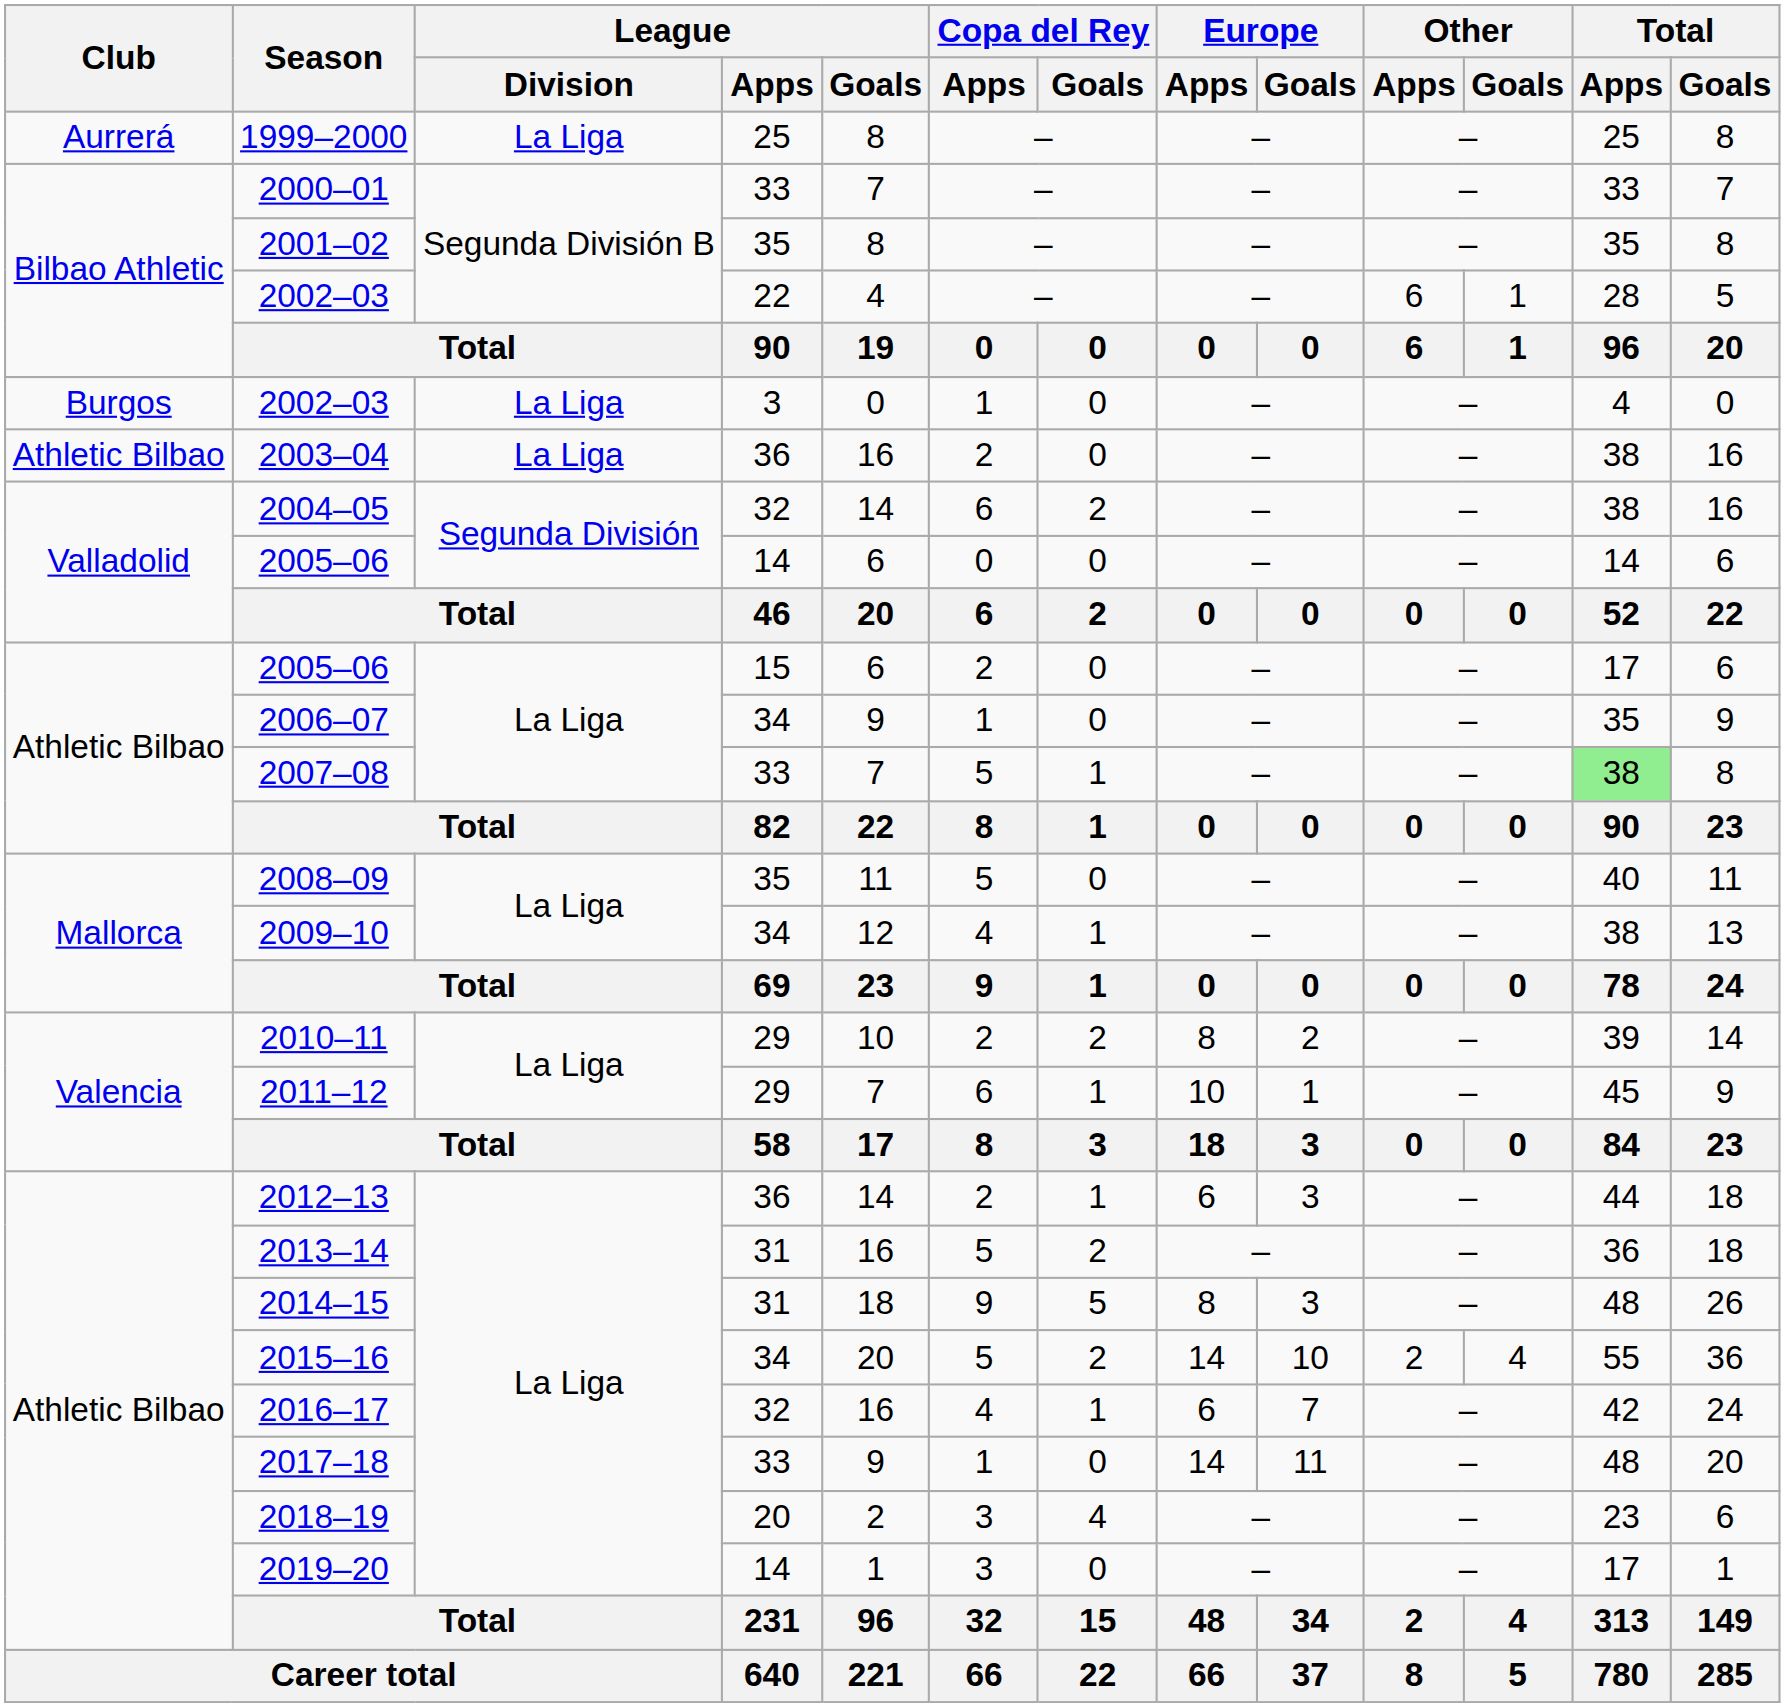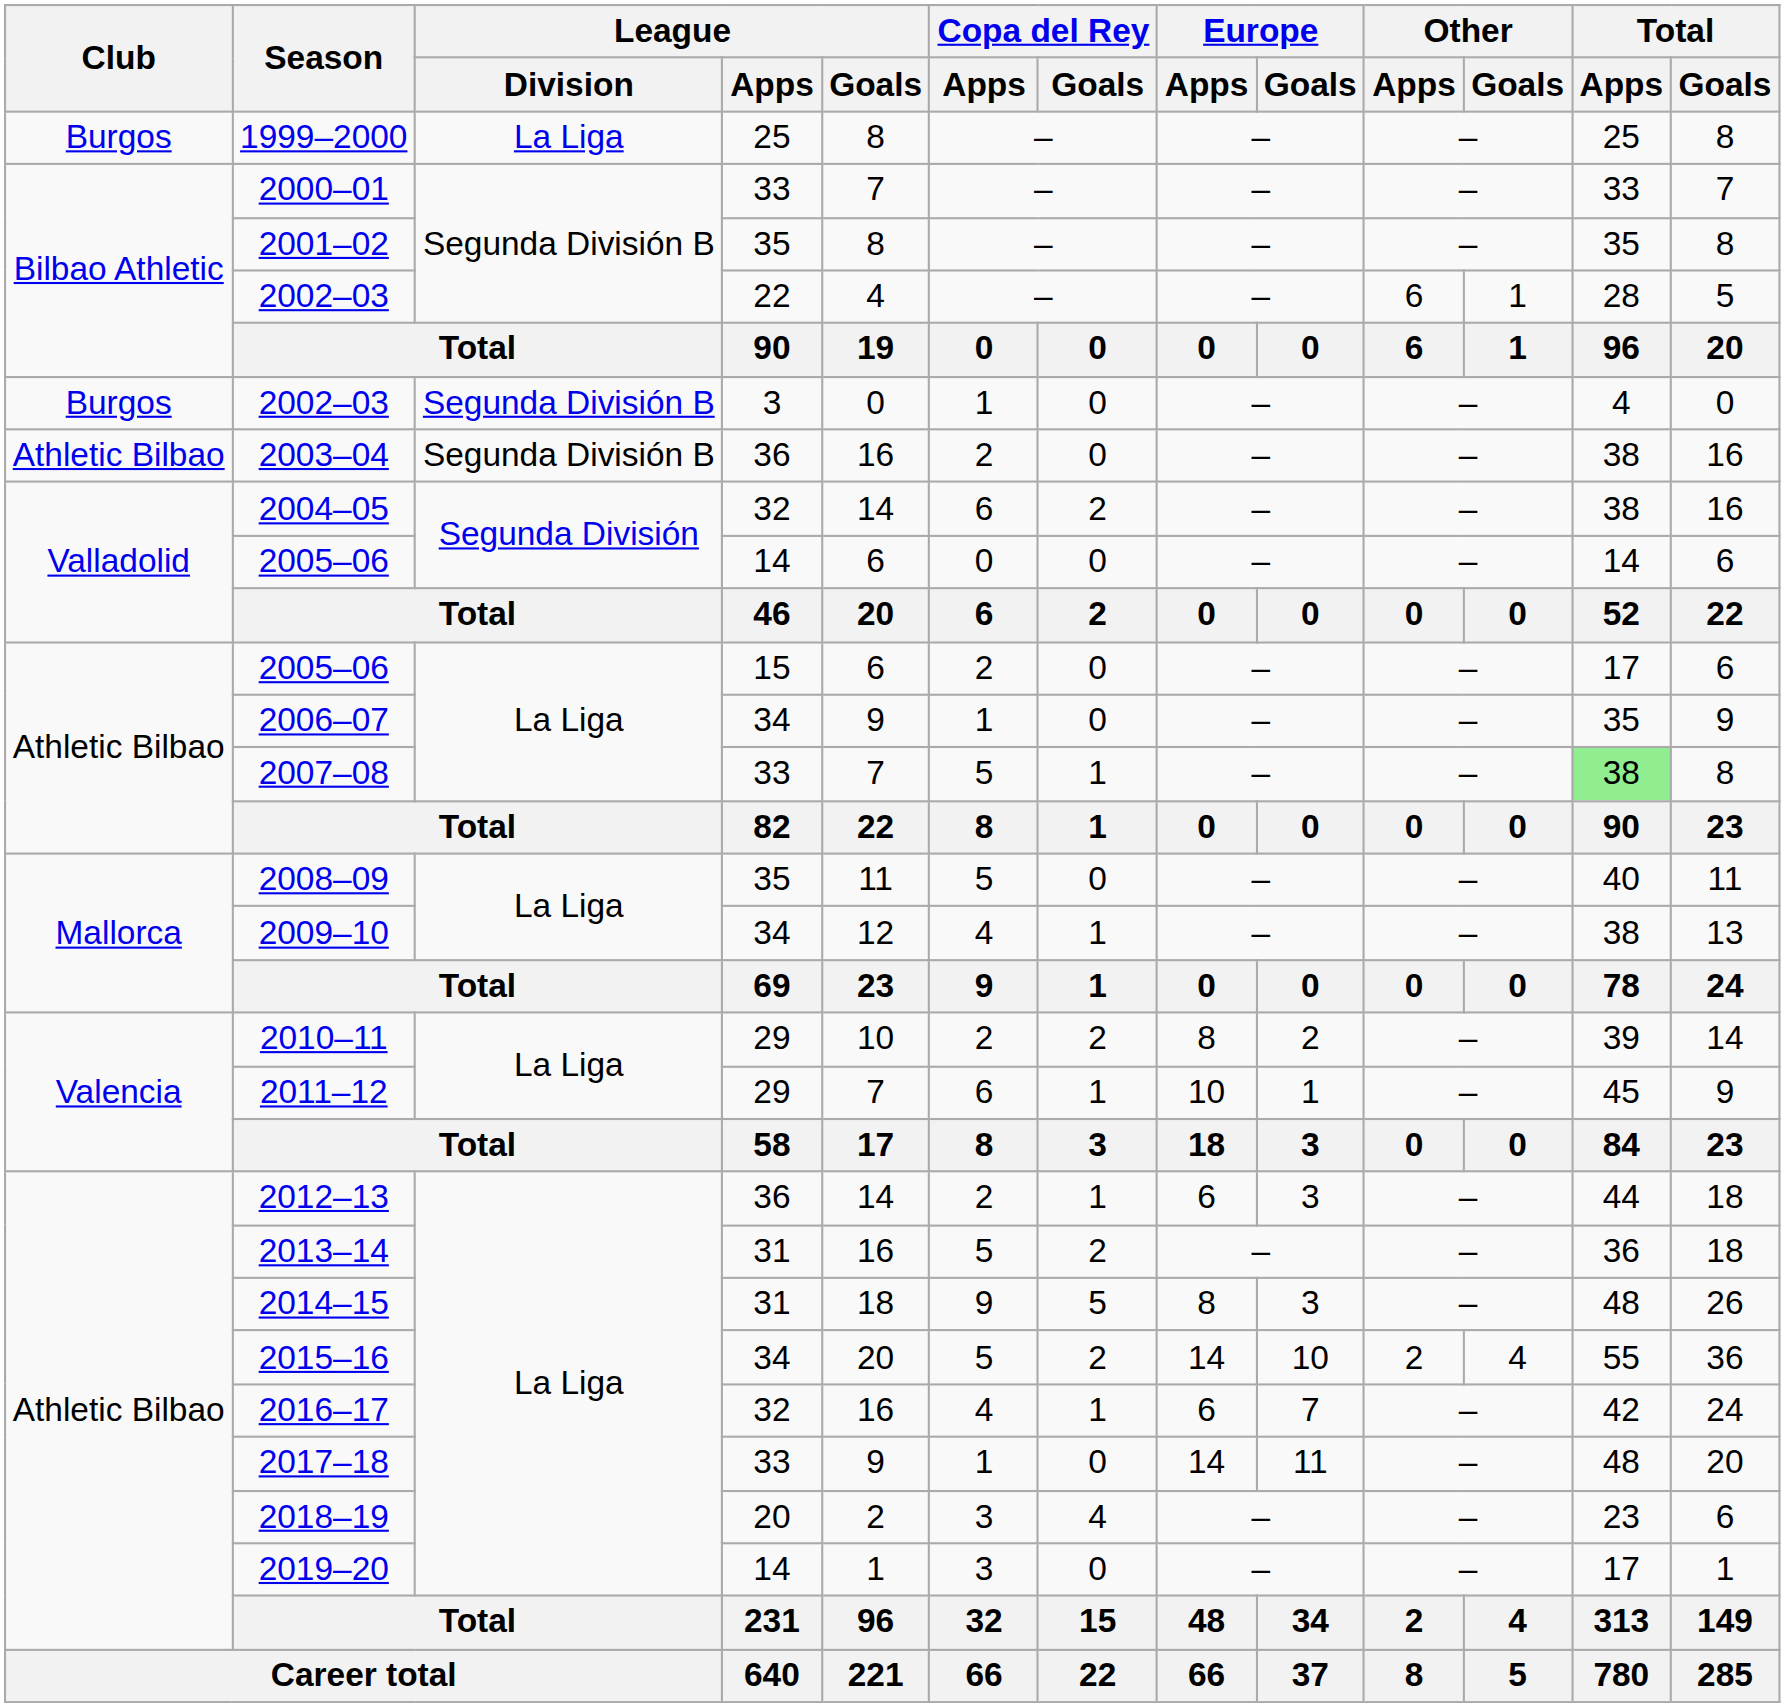 <table class="wikitable" style="text-align:center">
 <tr>
 <th rowspan="2">Club</th>
 <th rowspan="2">Season</th>
 <th colspan="3">League</th>
 <th colspan="2"><a href='#'>Copa del Rey</a></th>
 <th colspan="2"><a href='#'>Europe</a></th>
 <th colspan="2">Other</th>
 <th colspan="2">Total</th>
 </tr>
 <tr>
 <th>Division</th>
 <th>Apps</th>
 <th>Goals</th>
 <th>Apps</th>
 <th>Goals</th>
 <th>Apps</th>
 <th>Goals</th>
 <th>Apps</th>
 <th>Goals</th>
 <th>Apps</th>
 <th>Goals</th>
 </tr>
 <tr>
-<td><a href='#'>Aurrerá</a></td>
+<td><a href='#'>Burgos</a></td>
 <td><a href='#'>1999–2000</a></td>
 <td><a href='#'>La Liga</a></td>
 <td>25</td>
 <td>8</td>
 <td colspan="2">–</td>
 <td colspan="2">–</td>
 <td colspan="2">–</td>
 <td>25</td>
 <td>8</td>
 </tr>
 <tr>
 <td rowspan="4"><a href='#'>Bilbao Athletic</a></td>
 <td><a href='#'>2000–01</a></td>
 <td rowspan="3">Segunda División B</td>
 <td>33</td>
 <td>7</td>
 <td colspan="2">–</td>
 <td colspan="2">–</td>
 <td colspan="2">–</td>
 <td>33</td>
 <td>7</td>
 </tr>
 <tr>
 <td><a href='#'>2001–02</a></td>
 <td>35</td>
 <td>8</td>
 <td colspan="2">–</td>
 <td colspan="2">–</td>
 <td colspan="2">–</td>
 <td>35</td>
 <td>8</td>
 </tr>
 <tr>
 <td><a href='#'>2002–03</a></td>
 <td>22</td>
 <td>4</td>
 <td colspan="2">–</td>
 <td colspan="2">–</td>
 <td>6</td>
 <td>1</td>
 <td>28</td>
 <td>5</td>
 </tr>
 <tr>
 <th colspan="2">Total</th>
 <th>90</th>
 <th>19</th>
 <th>0</th>
 <th>0</th>
 <th>0</th>
 <th>0</th>
 <th>6</th>
 <th>1</th>
 <th>96</th>
 <th>20</th>
 </tr>
 <tr>
 <td><a href='#'>Burgos</a></td>
 <td><a href='#'>2002–03</a></td>
-<td><a href='#'>La Liga</a></td>
+<td><a href='#'>Segunda División B</a></td>
 <td>3</td>
 <td>0</td>
 <td>1</td>
 <td>0</td>
 <td colspan="2">–</td>
 <td colspan="2">–</td>
 <td>4</td>
 <td>0</td>
 </tr>
 <tr>
 <td><a href='#'>Athletic Bilbao</a></td>
 <td><a href='#'>2003–04</a></td>
-<td><a href='#'>La Liga</a></td>
+<td>Segunda División B</td>
 <td>36</td>
 <td>16</td>
 <td>2</td>
 <td>0</td>
 <td colspan="2">–</td>
 <td colspan="2">–</td>
 <td>38</td>
 <td>16</td>
 </tr>
 <tr>
 <td rowspan="3"><a href='#'>Valladolid</a></td>
 <td><a href='#'>2004–05</a></td>
 <td rowspan="2"><a href='#'>Segunda División</a></td>
 <td>32</td>
 <td>14</td>
 <td>6</td>
 <td>2</td>
 <td colspan="2">–</td>
 <td colspan="2">–</td>
 <td>38</td>
 <td>16</td>
 </tr>
 <tr>
 <td><a href='#'>2005–06</a></td>
 <td>14</td>
 <td>6</td>
 <td>0</td>
 <td>0</td>
 <td colspan="2">–</td>
 <td colspan="2">–</td>
 <td>14</td>
 <td>6</td>
 </tr>
 <tr>
 <th colspan="2">Total</th>
 <th>46</th>
 <th>20</th>
 <th>6</th>
 <th>2</th>
 <th>0</th>
 <th>0</th>
 <th>0</th>
 <th>0</th>
 <th>52</th>
 <th>22</th>
 </tr>
 <tr>
 <td rowspan="4">Athletic Bilbao</td>
 <td><a href='#'>2005–06</a></td>
 <td rowspan="3">La Liga</td>
 <td>15</td>
 <td>6</td>
 <td>2</td>
 <td>0</td>
 <td colspan="2">–</td>
 <td colspan="2">–</td>
 <td>17</td>
 <td>6</td>
 </tr>
 <tr>
 <td><a href='#'>2006–07</a></td>
 <td>34</td>
 <td>9</td>
 <td>1</td>
 <td>0</td>
 <td colspan="2">–</td>
 <td colspan="2">–</td>
 <td>35</td>
 <td>9</td>
 </tr>
 <tr>
 <td><a href='#'>2007–08</a></td>
 <td>33</td>
 <td>7</td>
 <td>5</td>
 <td>1</td>
 <td colspan="2">–</td>
 <td colspan="2">–</td>
 <td style="background: lightgreen;">38</td>
 <td>8</td>
 </tr>
 <tr>
 <th colspan="2">Total</th>
 <th>82</th>
 <th>22</th>
 <th>8</th>
 <th>1</th>
 <th>0</th>
 <th>0</th>
 <th>0</th>
 <th>0</th>
 <th>90</th>
 <th>23</th>
 </tr>
 <tr>
 <td rowspan="3"><a href='#'>Mallorca</a></td>
 <td><a href='#'>2008–09</a></td>
 <td rowspan="2">La Liga</td>
 <td>35</td>
 <td>11</td>
 <td>5</td>
 <td>0</td>
 <td colspan="2">–</td>
 <td colspan="2">–</td>
 <td>40</td>
 <td>11</td>
 </tr>
 <tr>
 <td><a href='#'>2009–10</a></td>
 <td>34</td>
 <td>12</td>
 <td>4</td>
 <td>1</td>
 <td colspan="2">–</td>
 <td colspan="2">–</td>
 <td>38</td>
 <td>13</td>
 </tr>
 <tr>
 <th colspan="2">Total</th>
 <th>69</th>
 <th>23</th>
 <th>9</th>
 <th>1</th>
 <th>0</th>
 <th>0</th>
 <th>0</th>
 <th>0</th>
 <th>78</th>
 <th>24</th>
 </tr>
 <tr>
 <td rowspan="3"><a href='#'>Valencia</a></td>
 <td><a href='#'>2010–11</a></td>
 <td rowspan="2">La Liga</td>
 <td>29</td>
 <td>10</td>
 <td>2</td>
 <td>2</td>
 <td>8</td>
 <td>2</td>
 <td colspan="2">–</td>
 <td>39</td>
 <td>14</td>
 </tr>
 <tr>
 <td><a href='#'>2011–12</a></td>
 <td>29</td>
 <td>7</td>
 <td>6</td>
 <td>1</td>
 <td>10</td>
 <td>1</td>
 <td colspan="2">–</td>
 <td>45</td>
 <td>9</td>
 </tr>
 <tr>
 <th colspan="2">Total</th>
 <th>58</th>
 <th>17</th>
 <th>8</th>
 <th>3</th>
 <th>18</th>
 <th>3</th>
 <th>0</th>
 <th>0</th>
 <th>84</th>
 <th>23</th>
 </tr>
 <tr>
 <td rowspan="9">Athletic Bilbao</td>
 <td><a href='#'>2012–13</a></td>
 <td rowspan="8">La Liga</td>
 <td>36</td>
 <td>14</td>
 <td>2</td>
 <td>1</td>
 <td>6</td>
 <td>3</td>
 <td colspan="2">–</td>
 <td>44</td>
 <td>18</td>
 </tr>
 <tr>
 <td><a href='#'>2013–14</a></td>
 <td>31</td>
 <td>16</td>
 <td>5</td>
 <td>2</td>
 <td colspan="2">–</td>
 <td colspan="2">–</td>
 <td>36</td>
 <td>18</td>
 </tr>
 <tr>
 <td><a href='#'>2014–15</a></td>
 <td>31</td>
 <td>18</td>
 <td>9</td>
 <td>5</td>
 <td>8</td>
 <td>3</td>
 <td colspan="2">–</td>
 <td>48</td>
 <td>26</td>
 </tr>
 <tr>
 <td><a href='#'>2015–16</a></td>
 <td>34</td>
 <td>20</td>
 <td>5</td>
 <td>2</td>
 <td>14</td>
 <td>10</td>
 <td>2</td>
 <td>4</td>
 <td>55</td>
 <td>36</td>
 </tr>
 <tr>
 <td><a href='#'>2016–17</a></td>
 <td>32</td>
 <td>16</td>
 <td>4</td>
 <td>1</td>
 <td>6</td>
 <td>7</td>
 <td colspan="2">–</td>
 <td>42</td>
 <td>24</td>
 </tr>
 <tr>
 <td><a href='#'>2017–18</a></td>
 <td>33</td>
 <td>9</td>
 <td>1</td>
 <td>0</td>
 <td>14</td>
 <td>11</td>
 <td colspan="2">–</td>
 <td>48</td>
 <td>20</td>
 </tr>
 <tr>
 <td><a href='#'>2018–19</a></td>
 <td>20</td>
 <td>2</td>
 <td>3</td>
 <td>4</td>
 <td colspan="2">–</td>
 <td colspan="2">–</td>
 <td>23</td>
 <td>6</td>
 </tr>
 <tr>
 <td><a href='#'>2019–20</a></td>
 <td>14</td>
 <td>1</td>
 <td>3</td>
 <td>0</td>
 <td colspan="2">–</td>
 <td colspan="2">–</td>
 <td>17</td>
 <td>1</td>
 </tr>
 <tr>
 <th colspan="2">Total</th>
 <th>231</th>
 <th>96</th>
 <th>32</th>
 <th>15</th>
 <th>48</th>
 <th>34</th>
 <th>2</th>
 <th>4</th>
 <th>313</th>
 <th>149</th>
 </tr>
 <tr>
 <th colspan="3">Career total</th>
 <th>640</th>
 <th>221</th>
 <th>66</th>
 <th>22</th>
 <th>66</th>
 <th>37</th>
 <th>8</th>
 <th>5</th>
 <th>780</th>
 <th>285</th>
 </tr>
 </table>
